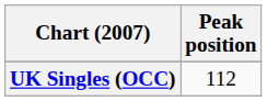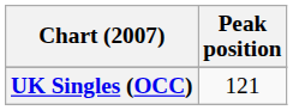 <table class="wikitable sortable plainrowheaders" style="text-align:center">
 <tr>
 <th scope="col">Chart (2007)</th>
 <th scope="col">Peak<br>position</th>
 </tr>
 <tr>
 </tr>
 <tr>
 </tr>
 <tr>
 </tr>
 <tr>
 </tr>
 <tr>
 </tr>
 <tr>
 <th scope="row"><a href='#'>UK Singles</a> (<a href='#'>OCC</a>)</th>
-<td>112</td>
+<td>121</td>
 </tr>
 <tr>
 </tr>
 <tr>
 </tr>
 <tr>
 </tr>
 <tr>
 </tr>
 </table>
